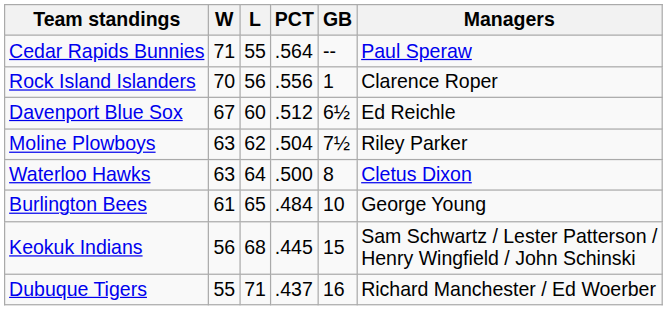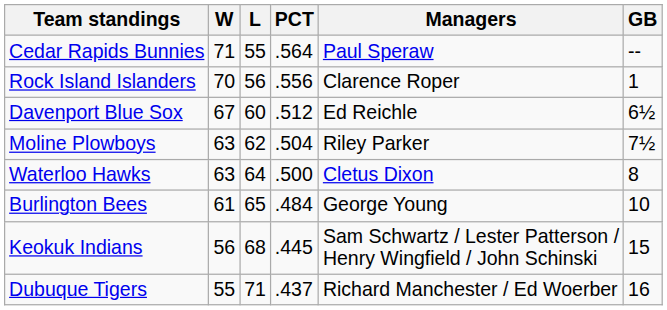 <table class="wikitable">
 <tr>
 <th>Team standings</th>
 <th>W</th>
 <th>L</th>
 <th>PCT</th>
+<th>Managers</th>
 <th>GB</th>
-<th>Managers</th>
 </tr>
 <tr>
 <td><a href='#'>Cedar Rapids Bunnies</a></td>
 <td>71</td>
 <td>55</td>
 <td>.564</td>
+<td><a href='#'>Paul Speraw</a></td>
 <td>--</td>
-<td><a href='#'>Paul Speraw</a></td>
 </tr>
 <tr>
 <td><a href='#'>Rock Island Islanders</a></td>
 <td>70</td>
 <td>56</td>
 <td>.556</td>
+<td>Clarence Roper</td>
 <td>1</td>
-<td>Clarence Roper</td>
 </tr>
 <tr>
 <td><a href='#'>Davenport Blue Sox</a></td>
 <td>67</td>
 <td>60</td>
 <td>.512</td>
+<td>Ed Reichle</td>
 <td>6½</td>
-<td>Ed Reichle</td>
 </tr>
 <tr>
 <td><a href='#'>Moline Plowboys</a></td>
 <td>63</td>
 <td>62</td>
 <td>.504</td>
+<td>Riley Parker</td>
 <td>7½</td>
-<td>Riley Parker</td>
 </tr>
 <tr>
 <td><a href='#'>Waterloo Hawks</a></td>
 <td>63</td>
 <td>64</td>
 <td>.500</td>
+<td><a href='#'>Cletus Dixon</a></td>
 <td>8</td>
-<td><a href='#'>Cletus Dixon</a></td>
 </tr>
 <tr>
 <td><a href='#'>Burlington Bees</a></td>
 <td>61</td>
 <td>65</td>
 <td>.484</td>
+<td>George Young</td>
 <td>10</td>
-<td>George Young</td>
 </tr>
 <tr>
 <td><a href='#'>Keokuk Indians</a></td>
 <td>56</td>
 <td>68</td>
 <td>.445</td>
+<td>Sam Schwartz / Lester Patterson /<br> Henry Wingfield / John Schinski</td>
 <td>15</td>
-<td>Sam Schwartz / Lester Patterson /<br> Henry Wingfield / John Schinski</td>
 </tr>
 <tr>
 <td><a href='#'>Dubuque Tigers</a></td>
 <td>55</td>
 <td>71</td>
 <td>.437</td>
+<td>Richard Manchester / Ed Woerber</td>
 <td>16</td>
-<td>Richard Manchester / Ed Woerber</td>
 </tr>
 </table>
